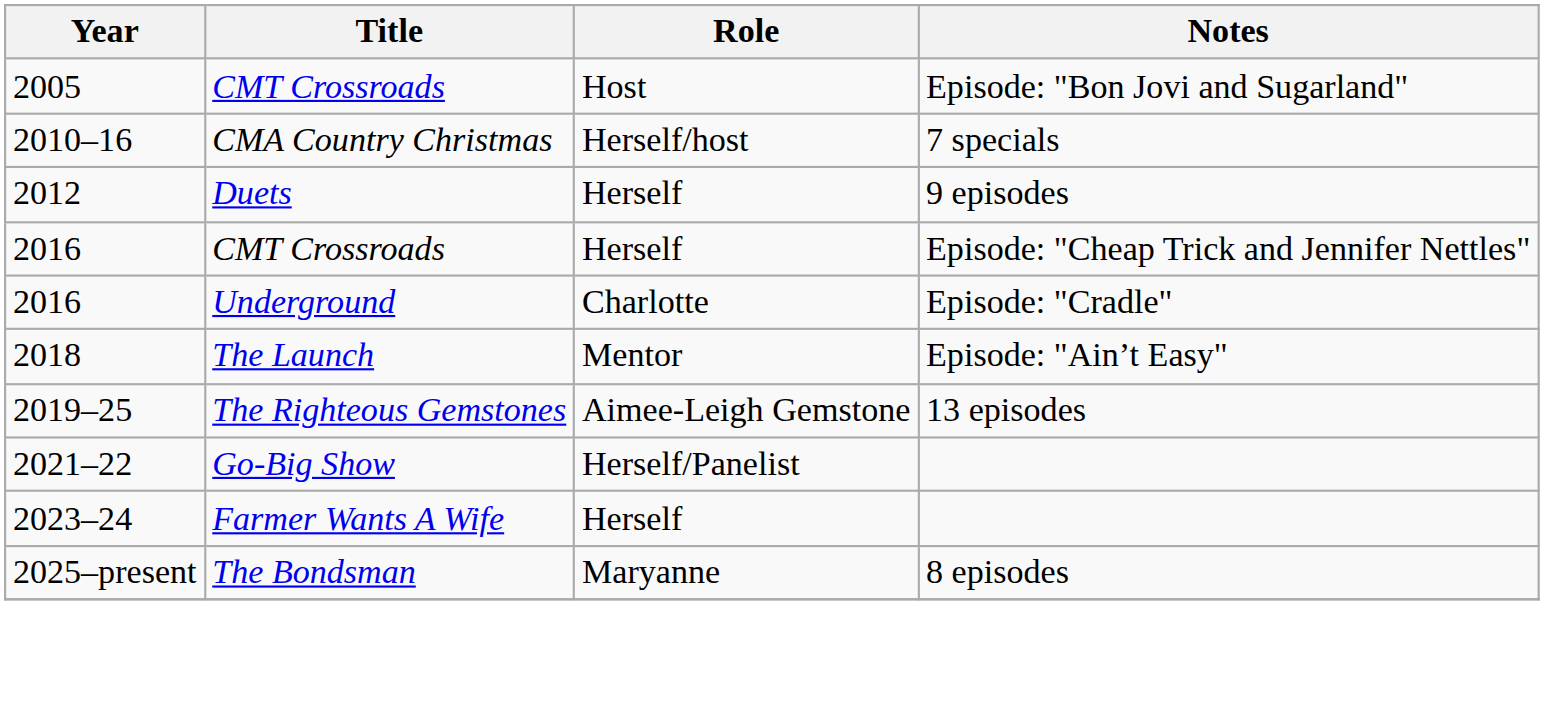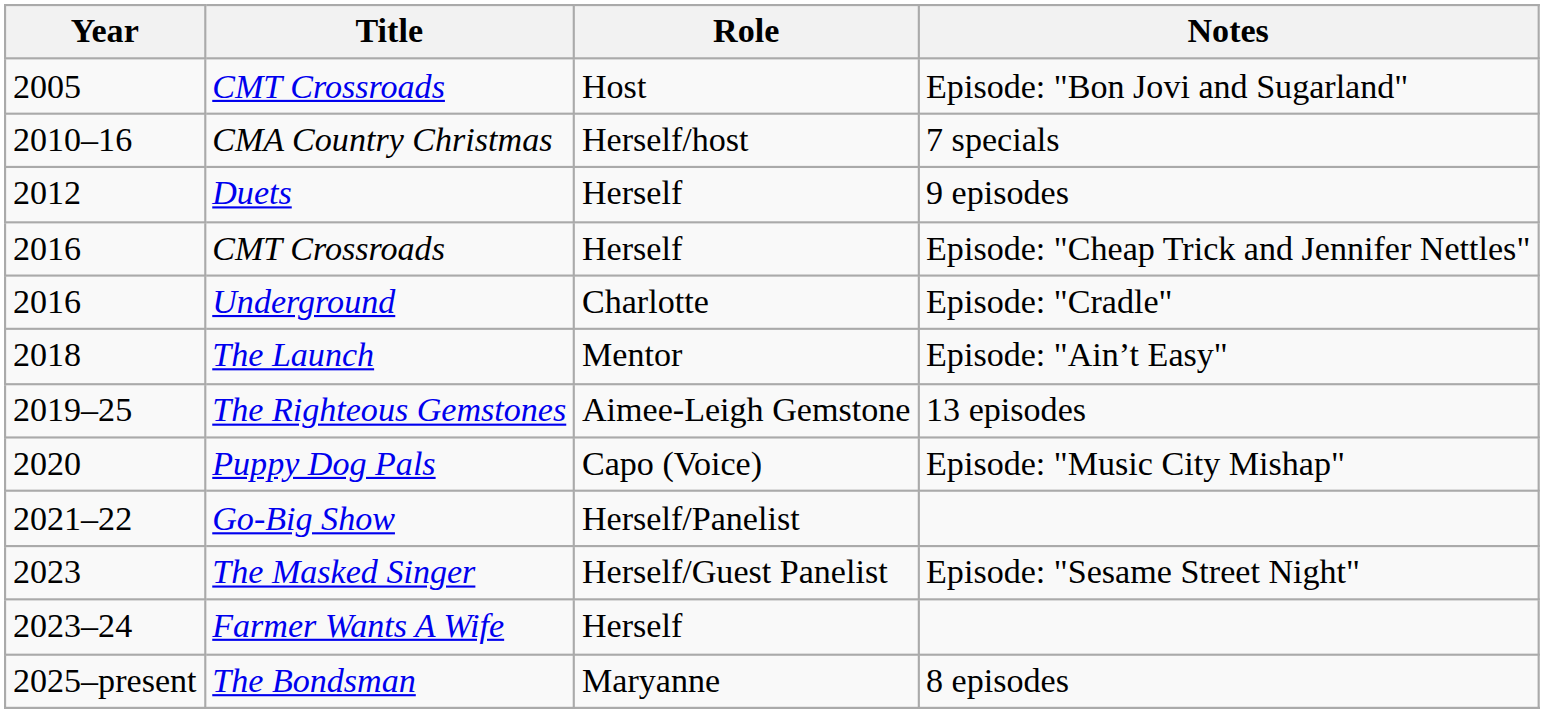 <table class="wikitable">
 <tr>
 <th>Year</th>
 <th>Title</th>
 <th>Role</th>
 <th>Notes</th>
 </tr>
 <tr>
 <td>2005</td>
 <td><em><a href='#'>CMT Crossroads</a></em></td>
 <td>Host</td>
 <td>Episode: "Bon Jovi and Sugarland"</td>
 </tr>
 <tr>
 <td>2010–16</td>
 <td><em>CMA Country Christmas</em></td>
 <td>Herself/host</td>
 <td>7 specials</td>
 </tr>
 <tr>
 <td>2012</td>
 <td><em><a href='#'>Duets</a></em></td>
 <td>Herself</td>
 <td>9 episodes</td>
 </tr>
 <tr>
 <td>2016</td>
 <td><em>CMT Crossroads</em></td>
 <td>Herself</td>
 <td>Episode: "Cheap Trick and Jennifer Nettles"</td>
 </tr>
 <tr>
 <td>2016</td>
 <td><em><a href='#'>Underground</a></em></td>
 <td>Charlotte</td>
 <td>Episode: "Cradle"</td>
 </tr>
 <tr>
 <td>2018</td>
 <td><em><a href='#'>The Launch</a></em></td>
 <td>Mentor</td>
 <td>Episode: "Ain’t Easy"</td>
 </tr>
 <tr>
 <td>2019–25</td>
 <td><em><a href='#'>The Righteous Gemstones</a></em></td>
 <td>Aimee-Leigh Gemstone</td>
 <td>13 episodes</td>
 </tr>
 <tr>
+<td>2020</td>
+<td><em><a href='#'>Puppy Dog Pals</a></em></td>
+<td>Capo (Voice)</td>
+<td>Episode: "Music City Mishap"</td>
+</tr>
+<tr>
 <td>2021–22</td>
 <td><em><a href='#'>Go-Big Show</a></em></td>
 <td>Herself/Panelist</td>
 <td></td>
+</tr>
+<tr>
+<td>2023</td>
+<td><em><a href='#'>The Masked Singer</a></em></td>
+<td>Herself/Guest Panelist</td>
+<td>Episode: "Sesame Street Night"</td>
 </tr>
 <tr>
 <td>2023–24</td>
 <td><em><a href='#'>Farmer Wants A Wife</a></em></td>
 <td>Herself</td>
 <td></td>
 </tr>
 <tr>
 <td>2025–present</td>
 <td><em><a href='#'>The Bondsman</a></em></td>
 <td>Maryanne</td>
 <td>8 episodes</td>
 </tr>
 <tr>
 </tr>
 </table>
